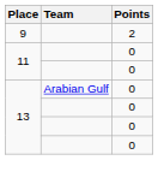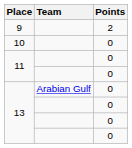 <table class="wikitable" style="text-align:center; padding-bottom:0;">
 <tr>
 <th>Place</th>
 <th style="text-align:left;">Team</th>
 <th>Points</th>
 </tr>
 <tr>
 <td>9</td>
 <td align=left></td>
 <td>2</td>
+</tr>
+<tr>
+<td>10</td>
+<td align=left></td>
+<td>0</td>
 </tr>
 <tr>
 <td rowspan=2>11</td>
 <td align=left></td>
 <td>0</td>
 </tr>
 <tr>
 <td align=left></td>
 <td>0</td>
 </tr>
 <tr>
 <td rowspan=4>13</td>
 <td align=left> <a href='#'>Arabian Gulf</a></td>
 <td>0</td>
 </tr>
 <tr>
 <td align=left></td>
 <td>0</td>
 </tr>
 <tr>
 <td align=left></td>
 <td>0</td>
 </tr>
 <tr>
 <td align=left></td>
 <td>0</td>
 </tr>
 </table>
